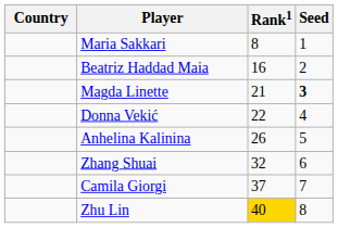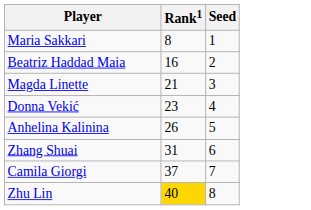 <table class="wikitable" border="1">
 <tr>
-<th width="70">Country</th>
 <th width="175">Player</th>
 <th>Rank<sup>1</sup></th>
 <th>Seed</th>
 </tr>
 <tr>
-<td></td>
 <td><a href='#'>Maria Sakkari</a></td>
 <td>8</td>
 <td>1</td>
 </tr>
 <tr>
-<td></td>
 <td><a href='#'>Beatriz Haddad Maia</a></td>
 <td>16</td>
 <td>2</td>
 </tr>
 <tr>
-<td></td>
 <td><a href='#'>Magda Linette</a></td>
 <td>21</td>
-<td><strong>3</strong></td>
+<td>3</td>
 </tr>
 <tr>
-<td></td>
 <td><a href='#'>Donna Vekić</a></td>
-<td>22</td>
+<td>23</td>
 <td>4</td>
 </tr>
 <tr>
-<td></td>
 <td><a href='#'>Anhelina Kalinina</a></td>
 <td>26</td>
 <td>5</td>
 </tr>
 <tr>
-<td></td>
 <td><a href='#'>Zhang Shuai</a></td>
-<td>32</td>
+<td>31</td>
 <td>6</td>
 </tr>
 <tr>
-<td></td>
 <td><a href='#'>Camila Giorgi</a></td>
 <td>37</td>
 <td>7</td>
 </tr>
 <tr>
-<td></td>
 <td><a href='#'>Zhu Lin</a></td>
 <td style="background: gold;">40</td>
 <td>8</td>
 </tr>
 </table>
